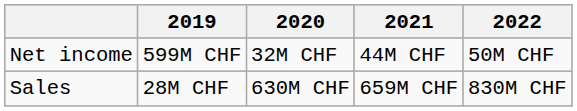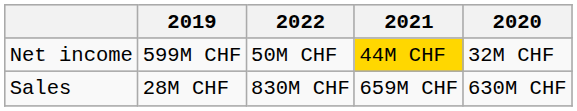 <table class="wikitable">
 <tr>
 <th></th>
 <th>2019</th>
+<th>2022</th>
+<th>2021</th>
 <th>2020</th>
-<th>2021</th>
-<th>2022</th>
 </tr>
 <tr>
 <td>Net income</td>
 <td>599M CHF</td>
+<td>50M CHF</td>
+<td style="background: gold;">44M CHF</td>
 <td>32M CHF</td>
-<td>44M CHF</td>
-<td>50M CHF</td>
 </tr>
 <tr>
 <td>Sales</td>
 <td>28M CHF</td>
+<td>830M CHF</td>
+<td>659M CHF</td>
 <td>630M CHF</td>
-<td>659M CHF</td>
-<td>830M CHF</td>
 </tr>
 </table>
